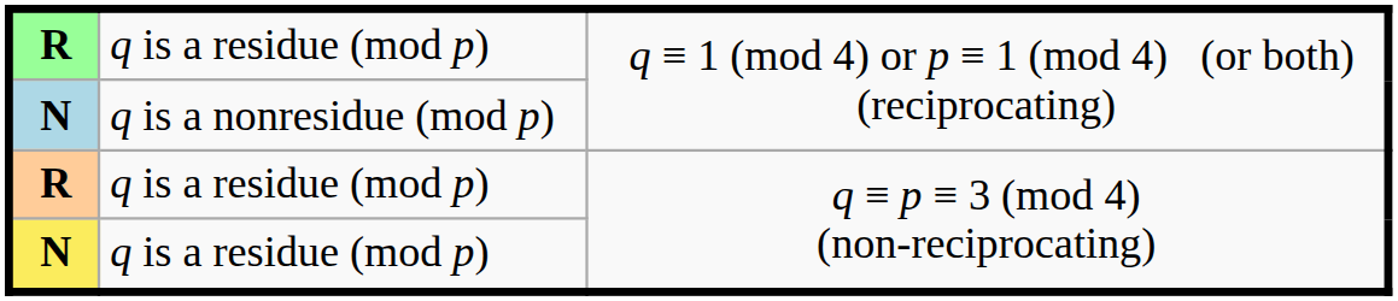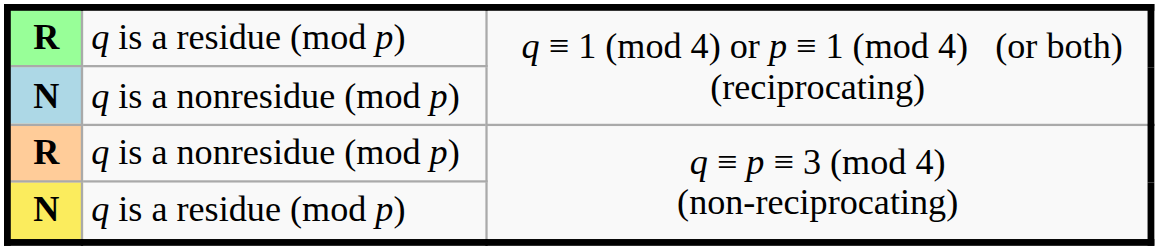 <table class="wikitable" style="text-align:center; border:3px solid black;">
 <tr>
 <td width="25" style="background:#98ff98;"><strong>R</strong></td>
 <td align="left"><em>q</em> is a residue (mod <em>p</em>)</td>
 <td rowspan="2">   <em>q</em> ≡ 1 (mod 4) or <em>p</em> ≡ 1 (mod 4)   (or both)   <br> (reciprocating)</td>
 </tr>
 <tr>
 <td width="25" style="background:#ADD8E6;"><strong>N</strong></td>
 <td align="left"><em>q</em> is a nonresidue (mod <em>p</em>)  </td>
 </tr>
 <tr>
 <td width="25" style="background:#FFCC99;"><strong>R</strong></td>
-<td align="left"><em>q</em> is a residue (mod <em>p</em>)</td>
+<td align="left"><em>q</em> is a nonresidue (mod <em>p</em>)  </td>
 <td rowspan="2"><em>q</em> ≡ <em>p</em> ≡ 3 (mod 4)  <br> (non-reciprocating)</td>
 </tr>
 <tr>
 <td width="25" style="background:#FBEC5D;"><strong>N</strong></td>
 <td align="left"><em>q</em> is a residue (mod <em>p</em>)</td>
 </tr>
 </table>
